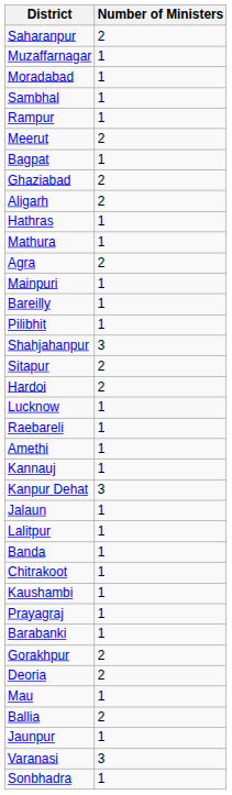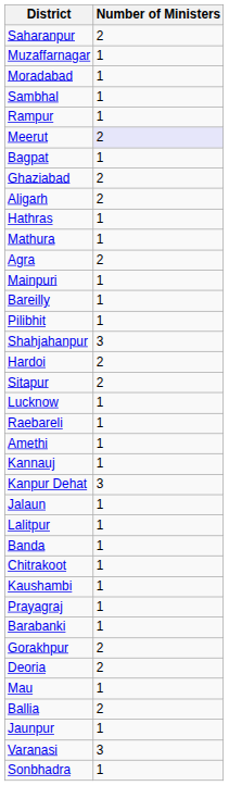 <table class="wikitable sortable">
 <tr>
 <th>District </th>
 <th>Number of Ministers</th>
 </tr>
 <tr>
 <td><a href='#'>Saharanpur</a></td>
 <td>2</td>
 </tr>
 <tr>
 <td><a href='#'>Muzaffarnagar</a></td>
 <td>1</td>
 </tr>
 <tr>
 <td><a href='#'>Moradabad</a></td>
 <td>1</td>
 </tr>
 <tr>
 <td><a href='#'>Sambhal</a></td>
 <td>1</td>
 </tr>
 <tr>
 <td><a href='#'>Rampur</a></td>
 <td>1</td>
 </tr>
 <tr>
 <td><a href='#'>Meerut</a></td>
-<td>2</td>
+<td style="background: lavender;">2</td>
 </tr>
 <tr>
 <td><a href='#'>Bagpat</a></td>
 <td>1</td>
 </tr>
 <tr>
 <td><a href='#'>Ghaziabad</a></td>
 <td>2</td>
 </tr>
 <tr>
 <td><a href='#'>Aligarh</a></td>
 <td>2</td>
 </tr>
 <tr>
 <td><a href='#'>Hathras</a></td>
 <td>1</td>
 </tr>
 <tr>
 <td><a href='#'>Mathura</a></td>
 <td>1</td>
 </tr>
 <tr>
 <td><a href='#'>Agra</a></td>
 <td>2</td>
 </tr>
 <tr>
 <td><a href='#'>Mainpuri</a></td>
 <td>1</td>
 </tr>
 <tr>
 <td><a href='#'>Bareilly</a></td>
 <td>1</td>
 </tr>
 <tr>
 <td><a href='#'>Pilibhit</a></td>
 <td>1</td>
 </tr>
 <tr>
 <td><a href='#'>Shahjahanpur</a></td>
 <td>3</td>
 </tr>
 <tr>
-<td><a href='#'>Sitapur</a></td>
+<td><a href='#'>Hardoi</a></td>
 <td>2</td>
 </tr>
 <tr>
-<td><a href='#'>Hardoi</a></td>
+<td><a href='#'>Sitapur</a></td>
 <td>2</td>
 </tr>
 <tr>
 <td><a href='#'>Lucknow</a></td>
 <td>1</td>
 </tr>
 <tr>
 <td><a href='#'>Raebareli</a></td>
 <td>1</td>
 </tr>
 <tr>
 <td><a href='#'>Amethi</a></td>
 <td>1</td>
 </tr>
 <tr>
 <td><a href='#'>Kannauj</a></td>
 <td>1</td>
 </tr>
 <tr>
 <td><a href='#'>Kanpur Dehat</a></td>
 <td>3</td>
 </tr>
 <tr>
 <td><a href='#'>Jalaun</a></td>
 <td>1</td>
 </tr>
 <tr>
 <td><a href='#'>Lalitpur</a></td>
 <td>1</td>
 </tr>
 <tr>
 <td><a href='#'>Banda</a></td>
 <td>1</td>
 </tr>
 <tr>
 <td><a href='#'>Chitrakoot</a></td>
 <td>1</td>
 </tr>
 <tr>
 <td><a href='#'>Kaushambi</a></td>
 <td>1</td>
 </tr>
 <tr>
 <td><a href='#'>Prayagraj</a></td>
 <td>1</td>
 </tr>
 <tr>
 <td><a href='#'>Barabanki</a></td>
 <td>1</td>
 </tr>
 <tr>
 <td><a href='#'>Gorakhpur</a></td>
 <td>2</td>
 </tr>
 <tr>
 <td><a href='#'>Deoria</a></td>
 <td>2</td>
 </tr>
 <tr>
 <td><a href='#'>Mau</a></td>
 <td>1</td>
 </tr>
 <tr>
 <td><a href='#'>Ballia</a></td>
 <td>2</td>
 </tr>
 <tr>
 <td><a href='#'>Jaunpur</a></td>
 <td>1</td>
 </tr>
 <tr>
 <td><a href='#'>Varanasi</a></td>
 <td>3</td>
 </tr>
 <tr>
 <td><a href='#'>Sonbhadra</a></td>
 <td>1</td>
 </tr>
 </table>
